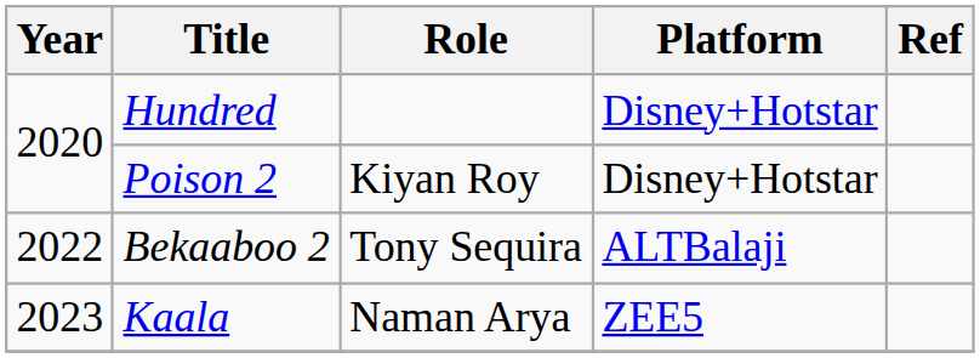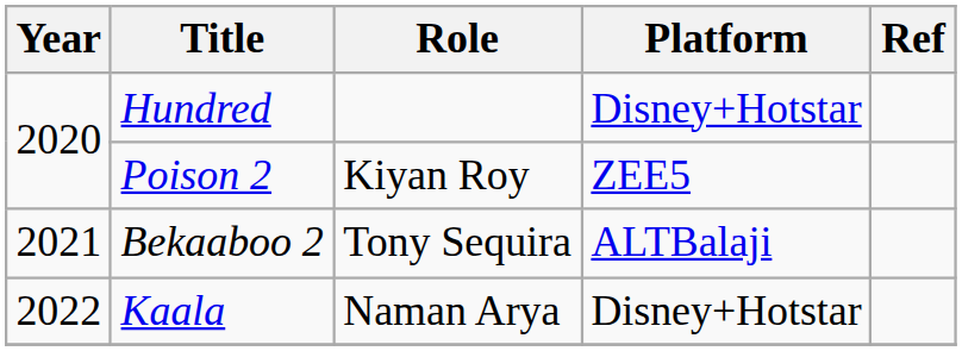 <table class="wikitable sortable">
 <tr>
 <th>Year</th>
 <th>Title</th>
 <th>Role</th>
 <th>Platform</th>
 <th>Ref</th>
 </tr>
 <tr>
 <td rowspan="2">2020</td>
 <td><em><a href='#'>Hundred</a></em></td>
 <td></td>
 <td><a href='#'>Disney+Hotstar</a></td>
 <td></td>
 </tr>
 <tr>
 <td><em><a href='#'>Poison 2</a></em></td>
 <td>Kiyan Roy</td>
-<td>Disney+Hotstar</td>
+<td><a href='#'>ZEE5</a></td>
 <td></td>
 </tr>
 <tr>
-<td>2022</td>
+<td>2021</td>
 <td><em>Bekaaboo 2</em></td>
 <td>Tony Sequira</td>
 <td><a href='#'>ALTBalaji</a></td>
 <td></td>
 </tr>
 <tr>
-<td>2023</td>
+<td>2022</td>
 <td><em><a href='#'>Kaala</a></em></td>
 <td>Naman Arya</td>
-<td><a href='#'>ZEE5</a></td>
+<td>Disney+Hotstar</td>
 <td></td>
 </tr>
 <tr>
 </tr>
 </table>
